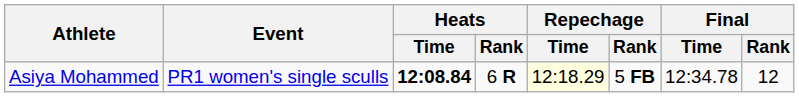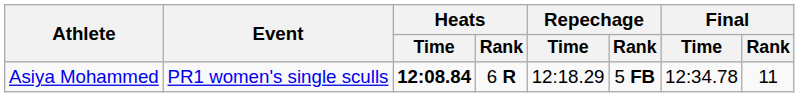 <table class="wikitable" style="font-size:90%">
 <tr>
 <th rowspan=2>Athlete</th>
 <th rowspan=2>Event</th>
 <th colspan=2>Heats</th>
 <th colspan=2>Repechage</th>
 <th colspan=2>Final</th>
 </tr>
 <tr style="font-size:95%">
 <th>Time</th>
 <th>Rank</th>
 <th>Time</th>
 <th>Rank</th>
 <th>Time</th>
 <th>Rank</th>
 </tr>
 <tr align=center>
 <td align=left><a href='#'>Asiya Mohammed</a></td>
 <td align=left><a href='#'>PR1 women's single sculls</a></td>
 <td><strong>12:08.84</strong></td>
 <td>6 <strong>R</strong></td>
-<td style="background: lightyellow;">12:18.29</td>
+<td>12:18.29</td>
 <td>5 <strong>FB</strong></td>
 <td>12:34.78</td>
-<td>12</td>
+<td>11</td>
 </tr>
 </table>
